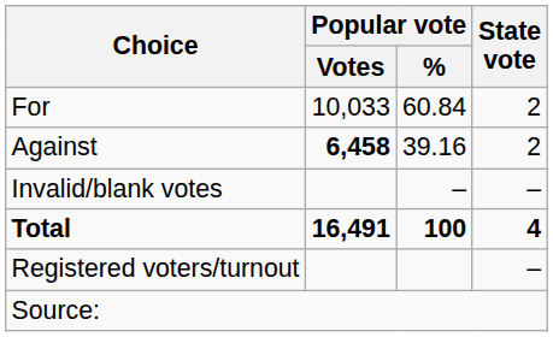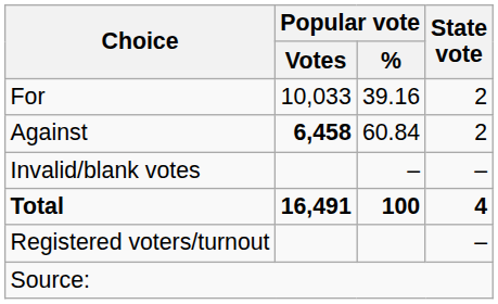 <table class=wikitable style=text-align:right>
 <tr>
 <th rowspan=2>Choice</th>
 <th colspan=2>Popular vote</th>
 <th rowspan=2>State<br>vote</th>
 </tr>
 <tr>
 <th>Votes</th>
 <th>%</th>
 </tr>
 <tr>
 <td align=left>For</td>
 <td>10,033</td>
-<td>60.84</td>
+<td>39.16</td>
 <td>2</td>
 </tr>
 <tr>
 <td align=left>Against</td>
 <td><strong>6,458</strong></td>
-<td>39.16</td>
+<td>60.84</td>
 <td>2</td>
 </tr>
 <tr>
 <td align=left>Invalid/blank votes</td>
 <td></td>
 <td>–</td>
 <td>–</td>
 </tr>
 <tr>
 <td align=left><strong>Total</strong></td>
 <td><strong>16,491</strong></td>
 <td><strong>100</strong></td>
 <td><strong>4</strong></td>
 </tr>
 <tr>
 <td align=left>Registered voters/turnout</td>
 <td></td>
 <td></td>
 <td>–</td>
 </tr>
 <tr>
 <td colspan=4 align=left>Source: </td>
 </tr>
 </table>
